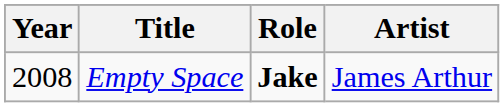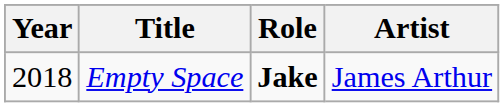 <table class="wikitable">
 <tr>
 <th>Year</th>
 <th>Title</th>
 <th>Role</th>
 <th>Artist</th>
 </tr>
 <tr>
-<td>2008</td>
+<td>2018</td>
 <td><em><a href='#'>Empty Space</a></em></td>
 <td><strong>Jake</strong></td>
 <td><a href='#'>James Arthur</a></td>
 </tr>
 </table>
